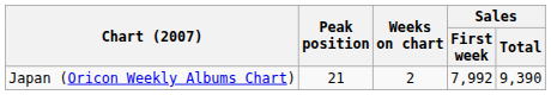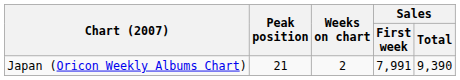 <table class="wikitable sortable" border="1">
 <tr>
 <th rowspan="2">Chart (2007)</th>
 <th rowspan="2">Peak<br>position</th>
 <th rowspan="2">Weeks<br>on chart</th>
 <th colspan="2">Sales</th>
 </tr>
 <tr>
 <th>First<br>week</th>
 <th>Total</th>
 </tr>
 <tr>
 <td>Japan (<a href='#'>Oricon Weekly Albums Chart</a>)</td>
 <td style="text-align:center;">21</td>
 <td style="text-align:center;">2</td>
-<td style="text-align:center;">7,992</td>
+<td style="text-align:center;">7,991</td>
 <td style="text-align:center;">9,390</td>
 </tr>
 </table>
